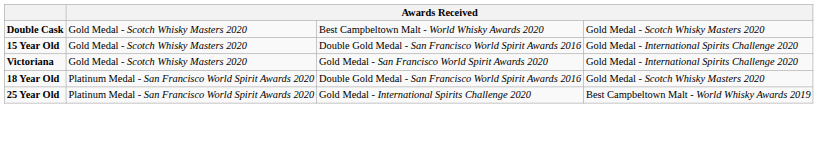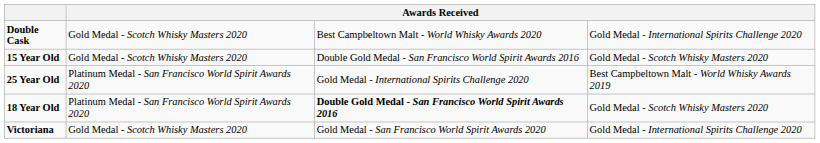 <table class="wikitable">
 <tr>
 <th></th>
 <th colspan="3">Awards Received</th>
 </tr>
 <tr>
 <td><strong>Double Cask</strong></td>
 <td>Gold Medal - <em>Scotch Whisky Masters 2020</em></td>
 <td>Best Campbeltown Malt - <em>World Whisky Awards 2020</em></td>
-<td>Gold Medal - <em>Scotch Whisky Masters 2020</em></td>
+<td>Gold Medal - <em>International Spirits Challenge 2020</em></td>
 </tr>
 <tr>
 <td><strong>15 Year Old</strong></td>
 <td>Gold Medal - <em>Scotch Whisky Masters 2020</em></td>
-<td>Double Gold Medal - <em>San Francisco World Spirit Awards</em> <em>2016</em></td>
-<td>Gold Medal - <em>International Spirits Challenge 2020</em></td>
-</tr>
-<tr>
-<td><strong>Victoriana</strong></td>
-<td>Gold Medal - <em>Scotch Whisky Masters 2020</em></td>
-<td>Gold Medal - <em>San Francisco World Spirit Awards</em> <em>2020</em></td>
-<td>Gold Medal - <em>International Spirits Challenge 2020</em></td>
-</tr>
-<tr>
-<td><strong>18 Year Old</strong></td>
-<td>Platinum Medal - <em>San Francisco World Spirit Awards</em> <em>2020</em></td>
 <td>Double Gold Medal - <em>San Francisco World Spirit Awards</em> <em>2016</em></td>
 <td>Gold Medal - <em>Scotch Whisky Masters 2020</em></td>
 </tr>
 <tr>
 <td><strong>25 Year Old</strong></td>
 <td>Platinum Medal - <em>San Francisco World Spirit Awards</em> <em>2020</em></td>
 <td>Gold Medal - <em>International Spirits Challenge 2020</em></td>
 <td>Best Campbeltown Malt - <em>World Whisky Awards 2019</em></td>
 </tr>
+<tr>
+<td><strong>18 Year Old</strong></td>
+<td>Platinum Medal - <em>San Francisco World Spirit Awards</em> <em>2020</em></td>
+<td><strong>Double Gold Medal - <em>San Francisco World Spirit Awards</em> <em>2016</em></strong></td>
+<td>Gold Medal - <em>Scotch Whisky Masters 2020</em></td>
+</tr>
+<tr>
+<td><strong>Victoriana</strong></td>
+<td>Gold Medal - <em>Scotch Whisky Masters 2020</em></td>
+<td>Gold Medal - <em>San Francisco World Spirit Awards</em> <em>2020</em></td>
+<td>Gold Medal - <em>International Spirits Challenge 2020</em></td>
+</tr>
 </table>
